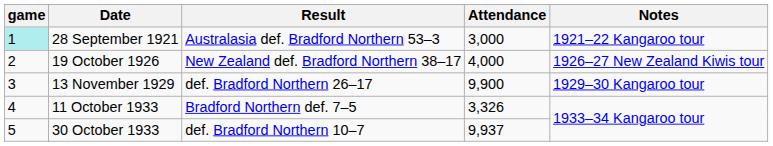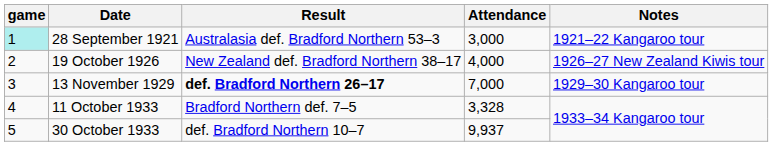 <table class="wikitable">
 <tr>
 <th>game</th>
 <th>Date</th>
 <th>Result</th>
 <th>Attendance</th>
 <th>Notes</th>
 </tr>
 <tr>
 <td style="background: paleturquoise;">1</td>
 <td>28 September 1921</td>
 <td> <a href='#'>Australasia</a> def.  <a href='#'>Bradford Northern</a> 53–3</td>
 <td>3,000</td>
 <td><a href='#'>1921–22 Kangaroo tour</a></td>
 </tr>
 <tr>
 <td>2</td>
 <td>19 October 1926</td>
 <td> <a href='#'>New Zealand</a> def.  <a href='#'>Bradford Northern</a> 38–17</td>
 <td>4,000</td>
 <td><a href='#'>1926–27 New Zealand Kiwis tour</a></td>
 </tr>
 <tr>
 <td>3</td>
 <td>13 November 1929</td>
-<td>  def.  <a href='#'>Bradford Northern</a> 26–17</td>
-<td>9,900</td>
+<td><strong>  def.  <a href='#'>Bradford Northern</a> 26–17</strong></td>
+<td>7,000</td>
 <td><a href='#'>1929–30 Kangaroo tour</a></td>
 </tr>
 <tr>
 <td>4</td>
 <td>11 October 1933</td>
 <td> <a href='#'>Bradford Northern</a> def.   7–5</td>
-<td>3,326</td>
+<td>3,328</td>
 <td rowspan=2><a href='#'>1933–34 Kangaroo tour</a></td>
 </tr>
 <tr>
 <td>5</td>
 <td>30 October 1933</td>
 <td>  def.  <a href='#'>Bradford Northern</a> 10–7</td>
 <td>9,937</td>
 </tr>
 </table>
